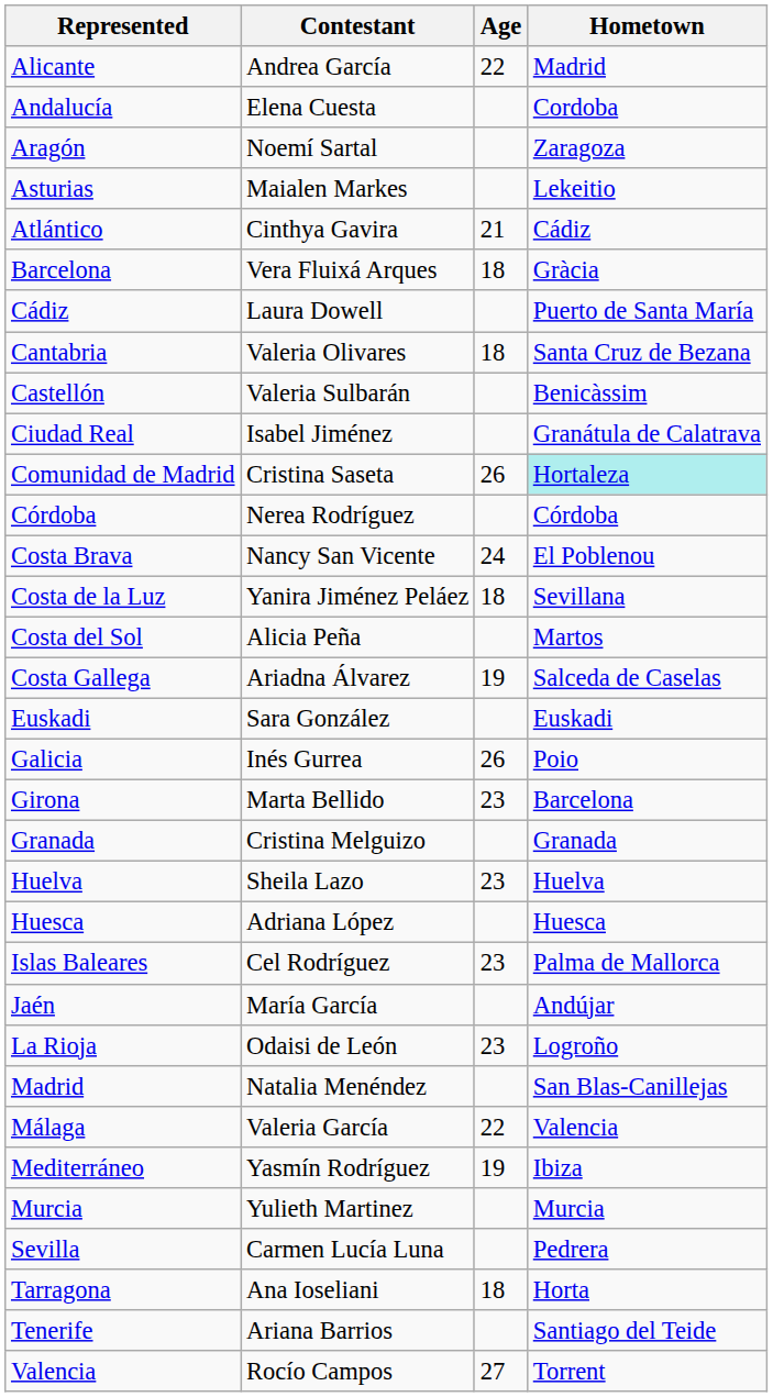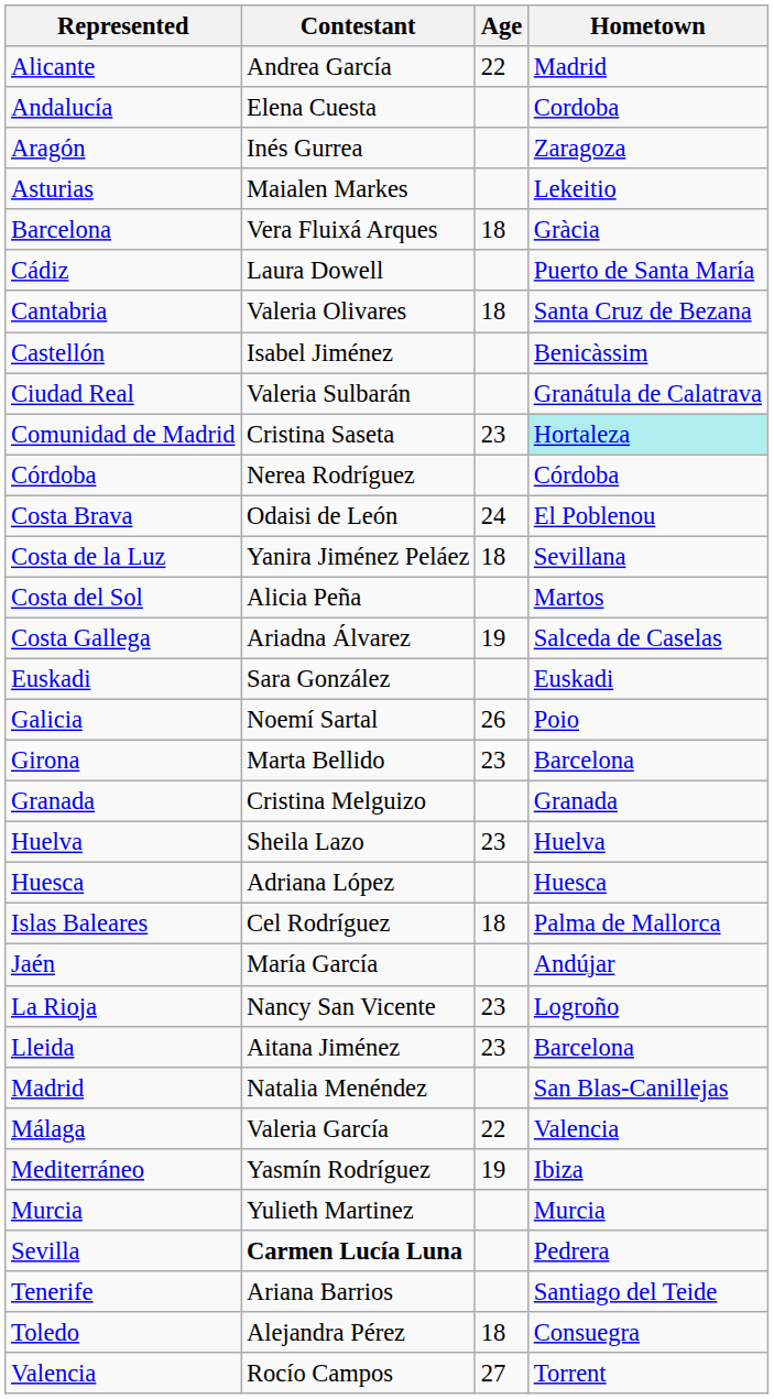 <table class="wikitable" style="font-size: 95%">
 <tr>
 <th>Represented</th>
 <th>Contestant</th>
 <th>Age</th>
 <th>Hometown</th>
 </tr>
 <tr>
 <td><a href='#'>Alicante</a></td>
 <td>Andrea García</td>
 <td>22</td>
 <td><a href='#'>Madrid</a></td>
 </tr>
 <tr>
 <td><a href='#'>Andalucía</a></td>
 <td>Elena Cuesta</td>
 <td></td>
 <td><a href='#'>Cordoba</a></td>
 </tr>
 <tr>
 <td><a href='#'>Aragón</a></td>
-<td>Noemí Sartal</td>
+<td>Inés Gurrea</td>
 <td></td>
 <td><a href='#'>Zaragoza</a></td>
 </tr>
 <tr>
 <td><a href='#'>Asturias</a></td>
 <td>Maialen Markes</td>
 <td></td>
 <td><a href='#'>Lekeitio</a></td>
-</tr>
-<tr>
-<td><a href='#'>Atlántico</a></td>
-<td>Cinthya Gavira</td>
-<td>21</td>
-<td><a href='#'>Cádiz</a></td>
 </tr>
 <tr>
 <td><a href='#'>Barcelona</a></td>
 <td>Vera Fluixá Arques</td>
 <td>18</td>
 <td><a href='#'>Gràcia</a></td>
 </tr>
 <tr>
 <td><a href='#'>Cádiz</a></td>
 <td>Laura Dowell</td>
 <td></td>
 <td><a href='#'>Puerto de Santa María</a></td>
 </tr>
 <tr>
 <td><a href='#'>Cantabria</a></td>
 <td>Valeria Olivares</td>
 <td>18</td>
 <td><a href='#'>Santa Cruz de Bezana</a></td>
 </tr>
 <tr>
 <td><a href='#'>Castellón</a></td>
-<td>Valeria Sulbarán</td>
+<td>Isabel Jiménez</td>
 <td></td>
 <td><a href='#'>Benicàssim</a></td>
 </tr>
 <tr>
 <td><a href='#'>Ciudad Real</a></td>
-<td>Isabel Jiménez</td>
+<td>Valeria Sulbarán</td>
 <td></td>
 <td><a href='#'>Granátula de Calatrava</a></td>
 </tr>
 <tr>
 <td><a href='#'>Comunidad de Madrid</a></td>
 <td>Cristina Saseta</td>
-<td>26</td>
+<td>23</td>
 <td style="background: paleturquoise;"><a href='#'>Hortaleza</a></td>
 </tr>
 <tr>
 <td><a href='#'>Córdoba</a></td>
 <td>Nerea Rodríguez</td>
 <td></td>
 <td><a href='#'>Córdoba</a></td>
 </tr>
 <tr>
 <td><a href='#'>Costa Brava</a></td>
-<td>Nancy San Vicente</td>
+<td>Odaisi de León</td>
 <td>24</td>
 <td><a href='#'>El Poblenou</a></td>
 </tr>
 <tr>
 <td><a href='#'>Costa de la Luz</a></td>
 <td>Yanira Jiménez Peláez</td>
 <td>18</td>
 <td><a href='#'>Sevillana</a></td>
 </tr>
 <tr>
 <td><a href='#'>Costa del Sol</a></td>
 <td>Alicia Peña</td>
 <td></td>
 <td><a href='#'>Martos</a></td>
 </tr>
 <tr>
 <td><a href='#'>Costa Gallega</a></td>
 <td>Ariadna Álvarez</td>
 <td>19</td>
 <td><a href='#'>Salceda de Caselas</a></td>
 </tr>
 <tr>
 <td><a href='#'>Euskadi</a></td>
 <td>Sara González</td>
 <td></td>
 <td><a href='#'>Euskadi</a></td>
 </tr>
 <tr>
 <td><a href='#'>Galicia</a></td>
-<td>Inés Gurrea</td>
+<td>Noemí Sartal</td>
 <td>26</td>
 <td><a href='#'>Poio</a></td>
 </tr>
 <tr>
 <td><a href='#'>Girona</a></td>
 <td>Marta Bellido</td>
 <td>23</td>
 <td><a href='#'>Barcelona</a></td>
 </tr>
 <tr>
 <td><a href='#'>Granada</a></td>
 <td>Cristina Melguizo</td>
 <td></td>
 <td><a href='#'>Granada</a></td>
 </tr>
 <tr>
 <td><a href='#'>Huelva</a></td>
 <td>Sheila Lazo</td>
 <td>23</td>
 <td><a href='#'>Huelva</a></td>
 </tr>
 <tr>
 <td><a href='#'>Huesca</a></td>
 <td>Adriana López</td>
 <td></td>
 <td><a href='#'>Huesca</a></td>
 </tr>
 <tr>
 <td><a href='#'>Islas Baleares</a></td>
 <td>Cel Rodríguez</td>
-<td>23</td>
+<td>18</td>
 <td><a href='#'>Palma de Mallorca</a></td>
 </tr>
 <tr>
 <td><a href='#'>Jaén</a></td>
 <td>María García</td>
 <td></td>
 <td><a href='#'>Andújar</a></td>
 </tr>
 <tr>
 <td><a href='#'>La Rioja</a></td>
-<td>Odaisi de León</td>
+<td>Nancy San Vicente</td>
 <td>23</td>
 <td><a href='#'>Logroño</a></td>
+</tr>
+<tr>
+<td><a href='#'>Lleida</a></td>
+<td>Aitana Jiménez</td>
+<td>23</td>
+<td><a href='#'>Barcelona</a></td>
 </tr>
 <tr>
 <td><a href='#'>Madrid</a></td>
 <td>Natalia Menéndez</td>
 <td></td>
 <td><a href='#'>San Blas-Canillejas</a></td>
 </tr>
 <tr>
 <td><a href='#'>Málaga</a></td>
 <td>Valeria García</td>
 <td>22</td>
 <td><a href='#'>Valencia</a></td>
 </tr>
 <tr>
 <td><a href='#'>Mediterráneo</a></td>
 <td>Yasmín Rodríguez</td>
 <td>19</td>
 <td><a href='#'>Ibiza</a></td>
 </tr>
 <tr>
 <td><a href='#'>Murcia</a></td>
 <td>Yulieth Martinez</td>
 <td></td>
 <td><a href='#'>Murcia</a></td>
 </tr>
 <tr>
 <td><a href='#'>Sevilla</a></td>
-<td>Carmen Lucía Luna</td>
+<td><strong>Carmen Lucía Luna</strong></td>
 <td></td>
 <td><a href='#'>Pedrera</a></td>
-</tr>
-<tr>
-<td><a href='#'>Tarragona</a></td>
-<td>Ana Ioseliani</td>
-<td>18</td>
-<td><a href='#'>Horta</a></td>
 </tr>
 <tr>
 <td><a href='#'>Tenerife</a></td>
 <td>Ariana Barrios</td>
 <td></td>
 <td><a href='#'>Santiago del Teide</a></td>
 </tr>
 <tr>
+<td><a href='#'>Toledo</a></td>
+<td>Alejandra Pérez</td>
+<td>18</td>
+<td><a href='#'>Consuegra</a></td>
+</tr>
+<tr>
 <td><a href='#'>Valencia</a></td>
 <td>Rocío Campos</td>
 <td>27</td>
 <td><a href='#'>Torrent</a></td>
 </tr>
 </table>
